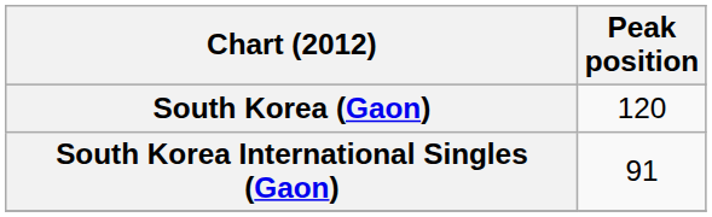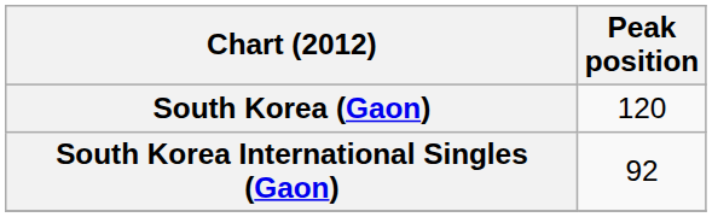 <table class="wikitable plainrowheaders" style="text-align:center;">
 <tr>
 <th scope="col" style="width:19em;">Chart (2012)</th>
 <th scope="col">Peak<br>position</th>
 </tr>
 <tr>
 <th scope="row">South Korea (<a href='#'>Gaon</a>)</th>
 <td style="text-align:center;">120</td>
 </tr>
 <tr>
 <th scope="row">South Korea International Singles (<a href='#'>Gaon</a>)</th>
-<td style="text-align:center;">91</td>
+<td style="text-align:center;">92</td>
 </tr>
 <tr>
 </tr>
 </table>
